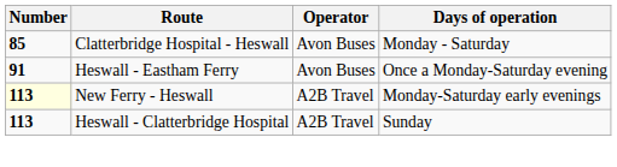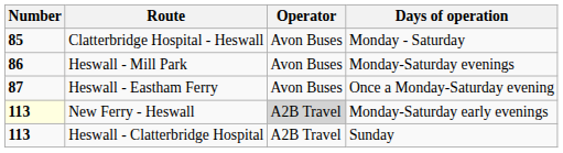 <table class="wikitable" border="1">
 <tr>
 <th>Number</th>
 <th>Route</th>
 <th>Operator</th>
 <th>Days of operation</th>
 </tr>
 <tr>
 <td><strong>85</strong></td>
 <td>Clatterbridge Hospital - Heswall</td>
 <td>Avon Buses</td>
 <td>Monday - Saturday</td>
 </tr>
 <tr>
-<td><strong>91</strong></td>
+<td><strong>86</strong></td>
+<td>Heswall - Mill Park</td>
+<td>Avon Buses</td>
+<td>Monday-Saturday evenings</td>
+</tr>
+<tr>
+<td><strong>87</strong></td>
 <td>Heswall - Eastham Ferry</td>
 <td>Avon Buses</td>
 <td>Once a Monday-Saturday evening</td>
 </tr>
 <tr>
 <td style="background: lightyellow;"><strong>113</strong></td>
 <td>New Ferry - Heswall</td>
-<td>A2B Travel</td>
+<td style="background: lightgrey;">A2B Travel</td>
 <td>Monday-Saturday early evenings</td>
 </tr>
 <tr>
 <td><strong>113</strong></td>
 <td>Heswall - Clatterbridge Hospital</td>
 <td>A2B Travel</td>
 <td>Sunday</td>
 </tr>
 </table>
